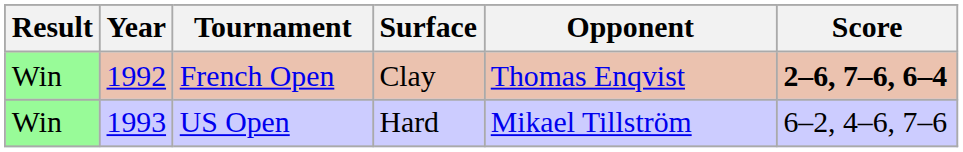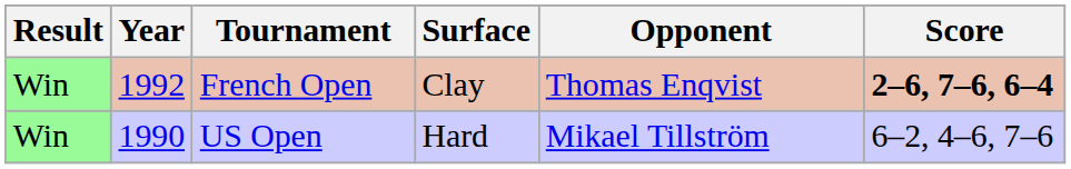 <table class="sortable wikitable">
 <tr>
 <th style="width:40px;">Result</th>
 <th style="width:30px;">Year</th>
 <th style="width:100px;">Tournament</th>
 <th style="width:50px;">Surface</th>
 <th style="width:150px;">Opponent</th>
 <th style="width:90px;" class="unsortable">Score</th>
 </tr>
 <tr style="background:#ebc2af;">
 <td style="background:#98fb98;">Win</td>
 <td><a href='#'>1992</a></td>
 <td><a href='#'>French Open</a></td>
 <td>Clay</td>
 <td> <a href='#'>Thomas Enqvist</a></td>
 <td><strong>2–6, 7–6, 6–4</strong></td>
 </tr>
 <tr style="background:#ccccff;">
 <td style="background:#98fb98;">Win</td>
-<td><a href='#'>1993</a></td>
+<td><a href='#'>1990</a></td>
 <td><a href='#'>US Open</a></td>
 <td>Hard</td>
 <td> <a href='#'>Mikael Tillström</a></td>
 <td>6–2, 4–6, 7–6</td>
 </tr>
 </table>
